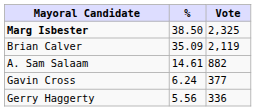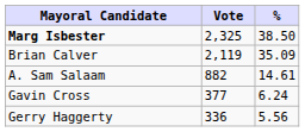 <table class="wikitable">
 <tr>
 <th style="background:#ddf; width:200px;">Mayoral Candidate</th>
+<th style="background:#ddf; width:50px;">Vote</th>
 <th style="background:#ddf; width:30px;">%</th>
-<th style="background:#ddf; width:50px;">Vote</th>
 </tr>
 <tr>
 <td><strong>Marg Isbester</strong></td>
+<td>2,325</td>
 <td>38.50</td>
-<td>2,325</td>
 </tr>
 <tr>
 <td>Brian Calver</td>
+<td>2,119</td>
 <td>35.09</td>
-<td>2,119</td>
 </tr>
 <tr>
 <td>A. Sam Salaam</td>
+<td>882</td>
 <td>14.61</td>
-<td>882</td>
 </tr>
 <tr>
 <td>Gavin Cross</td>
+<td>377</td>
 <td>6.24</td>
-<td>377</td>
 </tr>
 <tr>
 <td>Gerry Haggerty</td>
+<td>336</td>
 <td>5.56</td>
-<td>336</td>
 </tr>
 </table>
